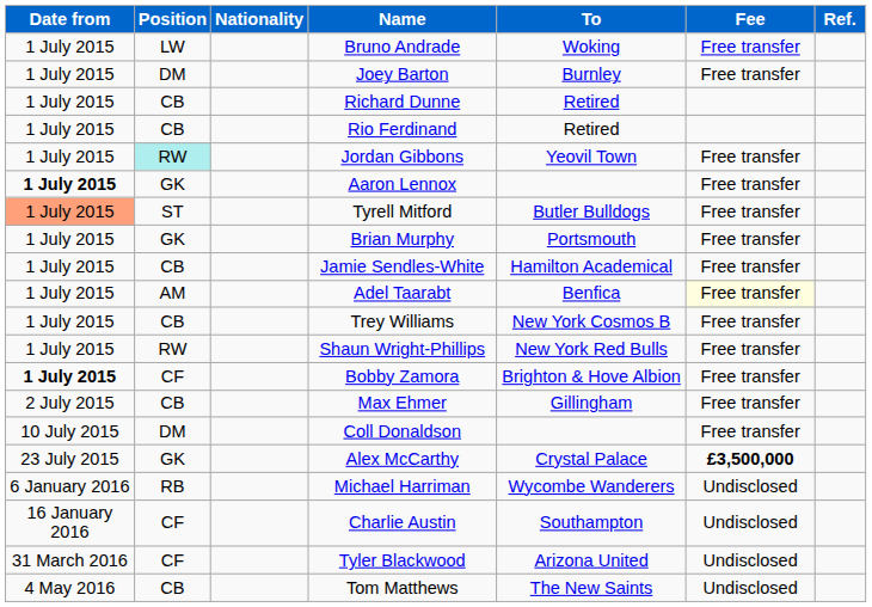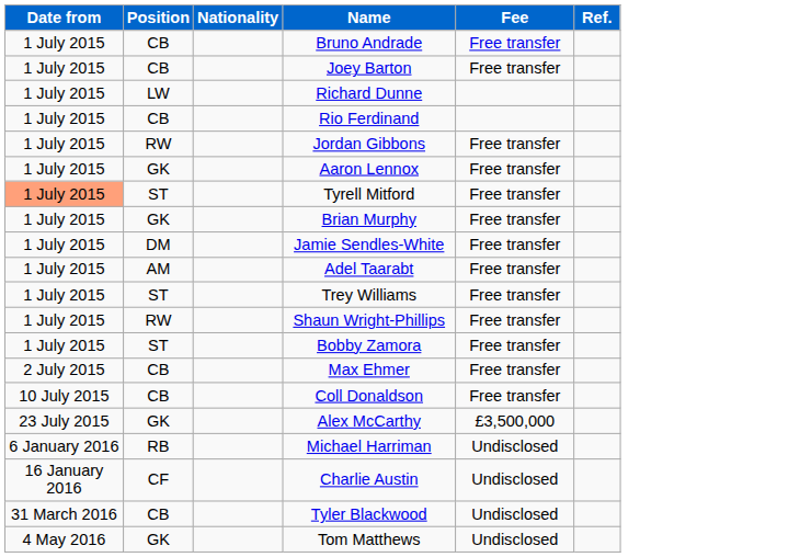 <table class="wikitable"  style="text-align:center; font-size:90%; ">
 <tr>
 <th style="background:#0066CC; color:#FFFFFF; width:100px;">Date from</th>
 <th style="background:#0066CC; color:#FFFFFF; width:50px;">Position</th>
 <th style="background:#0066CC; color:#FFFFFF; width:50px;">Nationality</th>
 <th style="background:#0066CC; color:#FFFFFF; width:150px;">Name</th>
-<th style="background:#0066CC; color:#FFFFFF; width:150px;">To</th>
 <th style="background:#0066CC; color:#FFFFFF; width:100px;">Fee</th>
 <th style="background:#0066CC; color:#FFFFFF; width:35px;">Ref.</th>
 </tr>
 <tr>
 <td>1 July 2015</td>
-<td>LW</td>
+<td>CB</td>
 <td></td>
 <td><a href='#'>Bruno Andrade</a></td>
-<td><a href='#'>Woking</a> </td>
 <td><a href='#'>Free transfer</a></td>
-<td></td>
-</tr>
-<tr>
-<td>1 July 2015</td>
-<td>DM</td>
-<td></td>
-<td><a href='#'>Joey Barton</a></td>
-<td><a href='#'>Burnley</a> </td>
-<td>Free transfer</td>
 <td></td>
 </tr>
 <tr>
 <td>1 July 2015</td>
 <td>CB</td>
 <td></td>
+<td><a href='#'>Joey Barton</a></td>
+<td>Free transfer</td>
+<td></td>
+</tr>
+<tr>
+<td>1 July 2015</td>
+<td>LW</td>
+<td></td>
 <td><a href='#'>Richard Dunne</a></td>
-<td><a href='#'>Retired</a> </td>
 <td></td>
 <td></td>
 </tr>
 <tr>
 <td>1 July 2015</td>
 <td>CB</td>
 <td></td>
 <td><a href='#'>Rio Ferdinand</a></td>
-<td>Retired </td>
 <td></td>
 <td></td>
 </tr>
 <tr>
 <td>1 July 2015</td>
-<td style="background: paleturquoise;">RW</td>
+<td>RW</td>
 <td></td>
 <td><a href='#'>Jordan Gibbons</a></td>
-<td><a href='#'>Yeovil Town</a> </td>
 <td>Free transfer</td>
 <td></td>
 </tr>
 <tr>
-<td><strong>1 July 2015</strong></td>
+<td>1 July 2015</td>
 <td>GK</td>
 <td></td>
 <td><a href='#'>Aaron Lennox</a></td>
-<td></td>
 <td>Free transfer</td>
 <td></td>
 </tr>
 <tr>
 <td style="background: lightsalmon;">1 July 2015</td>
 <td>ST</td>
 <td></td>
 <td>Tyrell Mitford</td>
-<td><a href='#'>Butler Bulldogs</a> </td>
 <td>Free transfer</td>
 <td></td>
 </tr>
 <tr>
 <td>1 July 2015</td>
 <td>GK</td>
 <td></td>
 <td><a href='#'>Brian Murphy</a></td>
-<td><a href='#'>Portsmouth</a> </td>
 <td>Free transfer</td>
 <td></td>
 </tr>
 <tr>
 <td>1 July 2015</td>
-<td>CB</td>
+<td>DM</td>
 <td></td>
 <td><a href='#'>Jamie Sendles-White</a></td>
-<td><a href='#'>Hamilton Academical</a> </td>
 <td>Free transfer</td>
 <td></td>
 </tr>
 <tr>
 <td>1 July 2015</td>
 <td>AM</td>
 <td></td>
 <td><a href='#'>Adel Taarabt</a></td>
-<td><a href='#'>Benfica</a></td>
-<td style="background: lightyellow;">Free transfer</td>
+<td>Free transfer</td>
 <td></td>
 </tr>
 <tr>
 <td>1 July 2015</td>
-<td>CB</td>
+<td>ST</td>
 <td></td>
 <td>Trey Williams</td>
-<td><a href='#'>New York Cosmos B</a> </td>
 <td>Free transfer</td>
 <td></td>
 </tr>
 <tr>
 <td>1 July 2015</td>
 <td>RW</td>
 <td></td>
 <td><a href='#'>Shaun Wright-Phillips</a></td>
-<td><a href='#'>New York Red Bulls</a> </td>
 <td>Free transfer</td>
 <td></td>
 </tr>
 <tr>
-<td><strong>1 July 2015</strong></td>
-<td>CF</td>
+<td>1 July 2015</td>
+<td>ST</td>
 <td></td>
 <td><a href='#'>Bobby Zamora</a></td>
-<td><a href='#'>Brighton & Hove Albion</a> </td>
 <td>Free transfer</td>
 <td></td>
 </tr>
 <tr>
 <td>2 July 2015</td>
 <td>CB</td>
 <td></td>
 <td><a href='#'>Max Ehmer</a></td>
-<td><a href='#'>Gillingham</a></td>
 <td>Free transfer</td>
 <td></td>
 </tr>
 <tr>
 <td>10 July 2015</td>
-<td>DM</td>
+<td>CB</td>
 <td></td>
 <td><a href='#'>Coll Donaldson</a></td>
-<td></td>
 <td>Free transfer</td>
 <td></td>
 </tr>
 <tr>
 <td>23 July 2015</td>
 <td>GK</td>
 <td></td>
 <td><a href='#'>Alex McCarthy</a></td>
-<td><a href='#'>Crystal Palace</a></td>
-<td><strong>£3,500,000</strong></td>
+<td>£3,500,000</td>
 <td></td>
 </tr>
 <tr>
 <td>6 January 2016</td>
 <td>RB</td>
 <td></td>
 <td><a href='#'>Michael Harriman</a></td>
-<td><a href='#'>Wycombe Wanderers</a></td>
 <td>Undisclosed</td>
 <td></td>
 </tr>
 <tr>
 <td>16 January 2016</td>
 <td>CF</td>
 <td></td>
 <td><a href='#'>Charlie Austin</a></td>
-<td><a href='#'>Southampton</a></td>
 <td>Undisclosed</td>
 <td></td>
 </tr>
 <tr>
 <td>31 March 2016</td>
-<td>CF</td>
+<td>CB</td>
 <td></td>
 <td><a href='#'>Tyler Blackwood</a></td>
-<td><a href='#'>Arizona United</a></td>
 <td>Undisclosed</td>
 <td></td>
 </tr>
 <tr>
 <td>4 May 2016</td>
-<td>CB</td>
+<td>GK</td>
 <td></td>
 <td>Tom Matthews</td>
-<td><a href='#'>The New Saints</a></td>
 <td>Undisclosed</td>
 <td></td>
 </tr>
 </table>
